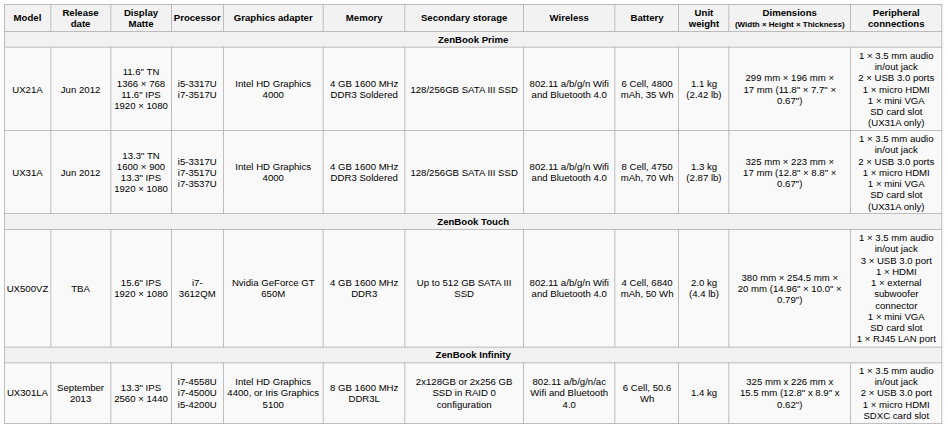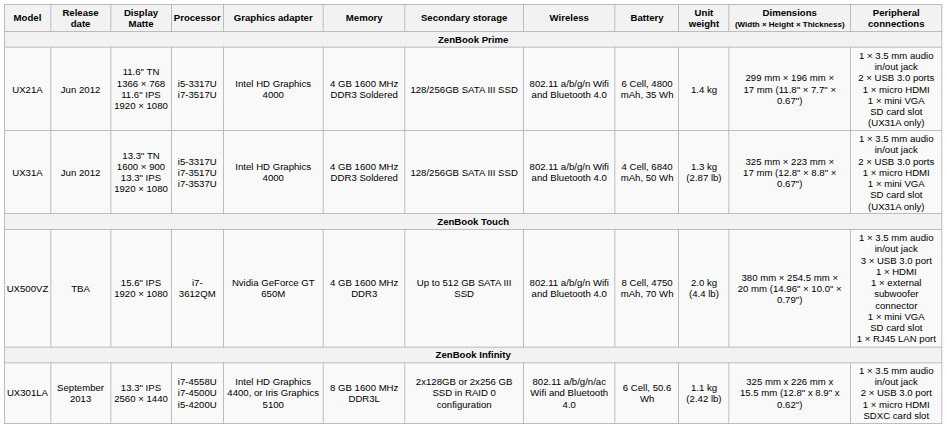 <table class="wikitable mw-collapsible mw-collapsed" style="font-size: 80%; text-align: center; min-width: 80%;">
 <tr>
 <th>Model</th>
 <th>Release date</th>
 <th>Display<br>Matte</th>
 <th>Processor</th>
 <th>Graphics adapter</th>
 <th>Memory</th>
 <th>Secondary storage</th>
 <th>Wireless</th>
 <th>Battery</th>
 <th>Unit weight</th>
 <th>Dimensions<br><small>(Width × Height × Thickness)</small></th>
 <th>Peripheral connections</th>
 </tr>
 <tr>
 <th colspan="12">ZenBook Prime</th>
 </tr>
 <tr>
 <td>UX21A</td>
 <td>Jun 2012</td>
 <td>11.6" TN  1366 × 768<br>11.6" IPS 1920 × 1080</td>
 <td>i5-3317U<br>i7-3517U</td>
 <td>Intel HD Graphics 4000</td>
 <td>4 GB 1600 MHz DDR3 Soldered</td>
 <td>128/256GB SATA III SSD</td>
 <td>802.11 a/b/g/n Wifi and Bluetooth  4.0</td>
 <td>6 Cell, 4800 mAh, 35 Wh</td>
-<td>1.1 kg (2.42 lb)</td>
+<td>1.4 kg</td>
 <td>299 mm × 196 mm × 17 mm (11.8" × 7.7" × 0.67")</td>
 <td>1 × 3.5 mm audio in/out  jack<br>2 × USB 3.0 ports<br>1 × micro HDMI<br>1 × mini VGA<br>SD card slot (UX31A only)</td>
 </tr>
 <tr>
 <td>UX31A</td>
 <td>Jun 2012</td>
 <td>13.3" TN  1600 × 900<br>13.3" IPS 1920 × 1080</td>
 <td>i5-3317U<br>i7-3517U<br>i7-3537U</td>
 <td>Intel HD Graphics 4000</td>
 <td>4 GB 1600 MHz DDR3 Soldered</td>
 <td>128/256GB SATA III SSD</td>
 <td>802.11 a/b/g/n Wifi and Bluetooth  4.0</td>
-<td>8 Cell, 4750 mAh, 70 Wh</td>
+<td>4 Cell, 6840 mAh, 50 Wh</td>
 <td>1.3 kg (2.87 lb)</td>
 <td>325 mm × 223 mm × 17 mm (12.8" × 8.8" × 0.67")</td>
 <td>1 × 3.5 mm audio in/out  jack<br>2 × USB 3.0 ports<br>1 × micro HDMI<br>1 × mini VGA<br>SD card slot (UX31A only)</td>
 </tr>
 <tr>
 <th colspan="12">ZenBook Touch</th>
 </tr>
 <tr>
 <td>UX500VZ</td>
 <td>TBA</td>
 <td>15.6" IPS 1920 × 1080</td>
 <td>i7-3612QM</td>
 <td>Nvidia GeForce GT 650M</td>
 <td>4 GB 1600 MHz DDR3</td>
 <td>Up to 512 GB SATA III SSD</td>
 <td>802.11 a/b/g/n Wifi and Bluetooth  4.0</td>
-<td>4 Cell, 6840 mAh, 50 Wh</td>
+<td>8 Cell, 4750 mAh, 70 Wh</td>
 <td>2.0 kg (4.4 lb)</td>
 <td>380 mm × 254.5 mm ×  20 mm (14.96" × 10.0" × 0.79")</td>
 <td>1 × 3.5 mm audio in/out  jack<br>3 × USB 3.0 port<br>1 × HDMI<br>1 × external subwoofer connector<br>1 × mini VGA<br>SD card slot<br>1 × RJ45 LAN port</td>
 </tr>
 <tr>
 <th colspan="12">ZenBook Infinity</th>
 </tr>
 <tr>
 <td>UX301LA</td>
 <td>September 2013</td>
 <td>13.3" IPS 2560 × 1440</td>
 <td>i7-4558U<br>i7-4500U<br>i5-4200U</td>
 <td>Intel HD Graphics 4400, or Iris  Graphics 5100</td>
 <td>8 GB 1600 MHz DDR3L</td>
 <td>2x128GB or 2x256 GB SSD in RAID 0  configuration</td>
 <td>802.11 a/b/g/n/ac Wifi and  Bluetooth 4.0</td>
 <td>6 Cell, 50.6 Wh</td>
-<td>1.4 kg</td>
+<td>1.1 kg (2.42 lb)</td>
 <td>325 mm x 226 mm x  15.5 mm (12.8" x 8.9" x 0.62")</td>
 <td>1 × 3.5 mm audio in/out  jack<br>2 × USB 3.0 port<br>1 × micro HDMI<br>SDXC card slot</td>
 </tr>
 </table>
